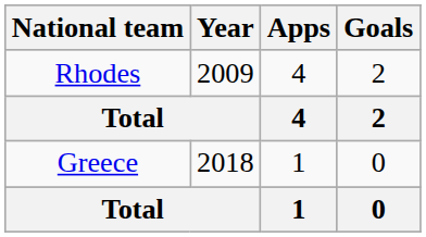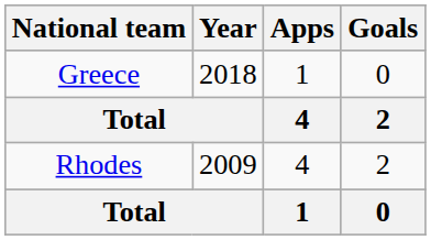 <table class="wikitable" style="text-align: center;">
 <tr>
 <th>National team</th>
 <th>Year</th>
 <th>Apps</th>
 <th>Goals</th>
+</tr>
+<tr>
+<td rowspan="1"><a href='#'>Greece</a></td>
+<td>2018</td>
+<td>1</td>
+<td>0</td>
+</tr>
+<tr>
+<th colspan="2">Total</th>
+<th>4</th>
+<th>2</th>
 </tr>
 <tr>
 <td rowspan="1"><a href='#'>Rhodes</a></td>
 <td>2009</td>
 <td>4</td>
 <td>2</td>
 </tr>
 <tr>
 <th colspan="2">Total</th>
-<th>4</th>
-<th>2</th>
-</tr>
-<tr>
-<td rowspan="1"><a href='#'>Greece</a></td>
-<td>2018</td>
-<td>1</td>
-<td>0</td>
-</tr>
-<tr>
-<th colspan="2">Total</th>
 <th>1</th>
 <th>0</th>
 </tr>
 </table>
